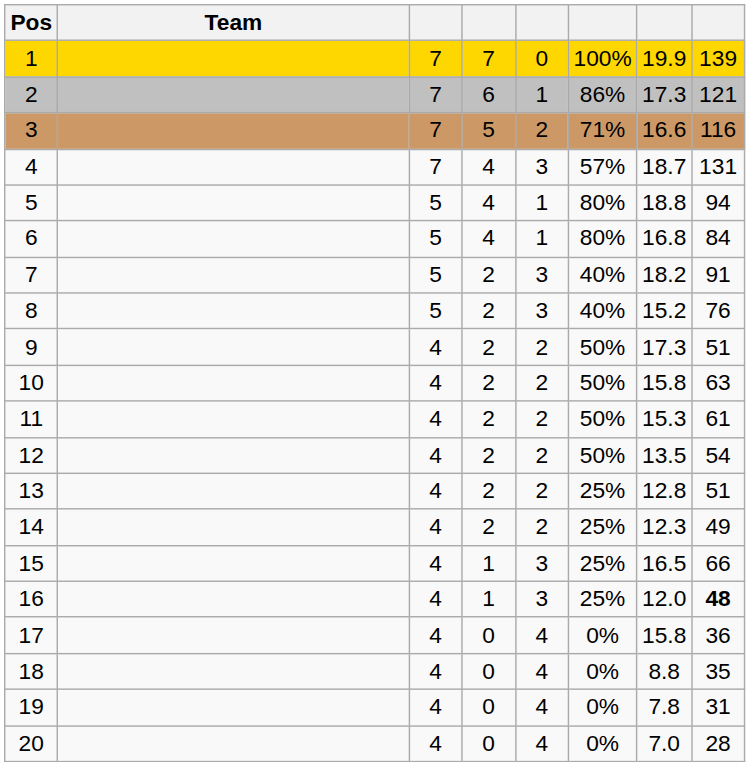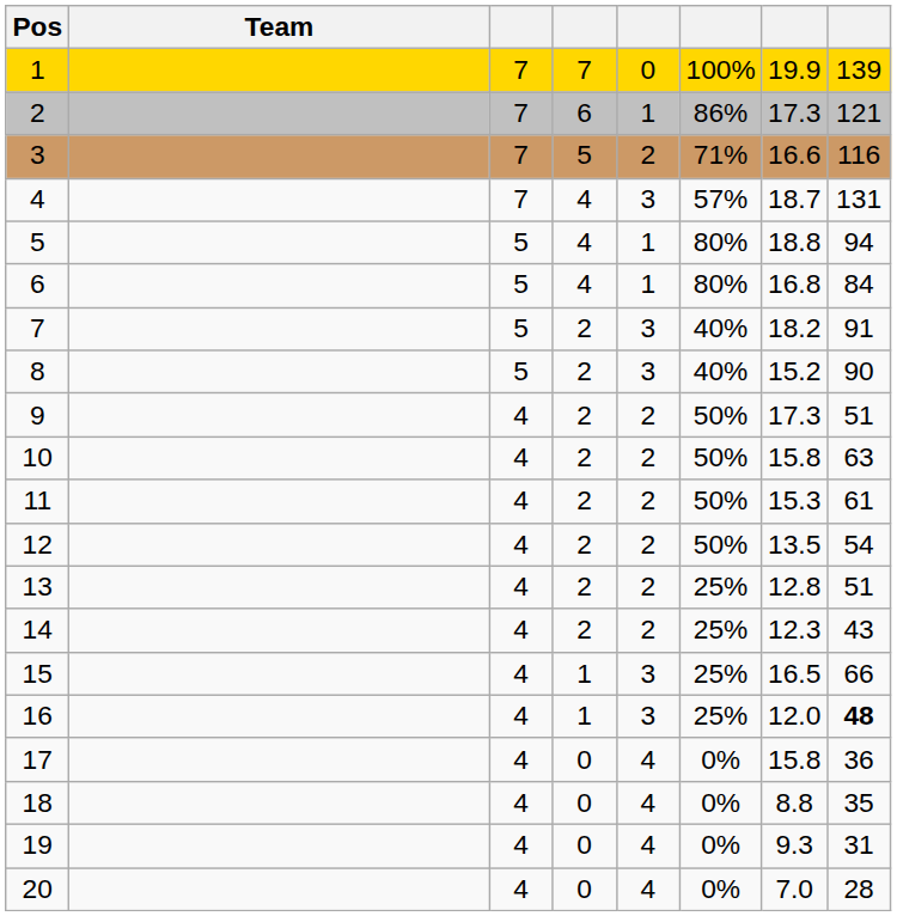 <table class="wikitable" style="text-align:center">
 <tr>
 <th width=30>Pos</th>
 <th width=240>Team</th>
 <th width=30></th>
 <th width=30></th>
 <th width=30></th>
 <th width=30></th>
 <th width=30></th>
 <th width=30></th>
 </tr>
 <tr bgcolor=gold>
 <td>1</td>
 <td align=left></td>
 <td>7</td>
 <td>7</td>
 <td>0</td>
 <td>100%</td>
 <td>19.9</td>
 <td>139</td>
 </tr>
 <tr bgcolor=silver>
 <td>2</td>
 <td align=left></td>
 <td>7</td>
 <td>6</td>
 <td>1</td>
 <td>86%</td>
 <td>17.3</td>
 <td>121</td>
 </tr>
 <tr bgcolor=cc9966>
 <td>3</td>
 <td align=left></td>
 <td>7</td>
 <td>5</td>
 <td>2</td>
 <td>71%</td>
 <td>16.6</td>
 <td>116</td>
 </tr>
 <tr>
 <td>4</td>
 <td align=left></td>
 <td>7</td>
 <td>4</td>
 <td>3</td>
 <td>57%</td>
 <td>18.7</td>
 <td>131</td>
 </tr>
 <tr>
 <td>5</td>
 <td align=left></td>
 <td>5</td>
 <td>4</td>
 <td>1</td>
 <td>80%</td>
 <td>18.8</td>
 <td>94</td>
 </tr>
 <tr>
 <td>6</td>
 <td align=left></td>
 <td>5</td>
 <td>4</td>
 <td>1</td>
 <td>80%</td>
 <td>16.8</td>
 <td>84</td>
 </tr>
 <tr>
 <td>7</td>
 <td align=left></td>
 <td>5</td>
 <td>2</td>
 <td>3</td>
 <td>40%</td>
 <td>18.2</td>
 <td>91</td>
 </tr>
 <tr>
 <td>8</td>
 <td align=left></td>
 <td>5</td>
 <td>2</td>
 <td>3</td>
 <td>40%</td>
 <td>15.2</td>
-<td>76</td>
+<td>90</td>
 </tr>
 <tr>
 <td>9</td>
 <td align=left></td>
 <td>4</td>
 <td>2</td>
 <td>2</td>
 <td>50%</td>
 <td>17.3</td>
 <td>51</td>
 </tr>
 <tr>
 <td>10</td>
 <td align=left></td>
 <td>4</td>
 <td>2</td>
 <td>2</td>
 <td>50%</td>
 <td>15.8</td>
 <td>63</td>
 </tr>
 <tr>
 <td>11</td>
 <td align=left></td>
 <td>4</td>
 <td>2</td>
 <td>2</td>
 <td>50%</td>
 <td>15.3</td>
 <td>61</td>
 </tr>
 <tr>
 <td>12</td>
 <td align=left></td>
 <td>4</td>
 <td>2</td>
 <td>2</td>
 <td>50%</td>
 <td>13.5</td>
 <td>54</td>
 </tr>
 <tr>
 <td>13</td>
 <td align=left></td>
 <td>4</td>
 <td>2</td>
 <td>2</td>
 <td>25%</td>
 <td>12.8</td>
 <td>51</td>
 </tr>
 <tr>
 <td>14</td>
 <td align=left></td>
 <td>4</td>
 <td>2</td>
 <td>2</td>
 <td>25%</td>
 <td>12.3</td>
-<td>49</td>
+<td>43</td>
 </tr>
 <tr>
 <td>15</td>
 <td align=left></td>
 <td>4</td>
 <td>1</td>
 <td>3</td>
 <td>25%</td>
 <td>16.5</td>
 <td>66</td>
 </tr>
 <tr>
 <td>16</td>
 <td align=left></td>
 <td>4</td>
 <td>1</td>
 <td>3</td>
 <td>25%</td>
 <td>12.0</td>
 <td><strong>48</strong></td>
 </tr>
 <tr>
 <td>17</td>
 <td align=left></td>
 <td>4</td>
 <td>0</td>
 <td>4</td>
 <td>0%</td>
 <td>15.8</td>
 <td>36</td>
 </tr>
 <tr>
 <td>18</td>
 <td align=left></td>
 <td>4</td>
 <td>0</td>
 <td>4</td>
 <td>0%</td>
 <td>8.8</td>
 <td>35</td>
 </tr>
 <tr>
 <td>19</td>
 <td align=left></td>
 <td>4</td>
 <td>0</td>
 <td>4</td>
 <td>0%</td>
-<td>7.8</td>
+<td>9.3</td>
 <td>31</td>
 </tr>
 <tr>
 <td>20</td>
 <td align=left></td>
 <td>4</td>
 <td>0</td>
 <td>4</td>
 <td>0%</td>
 <td>7.0</td>
 <td>28</td>
 </tr>
 </table>
